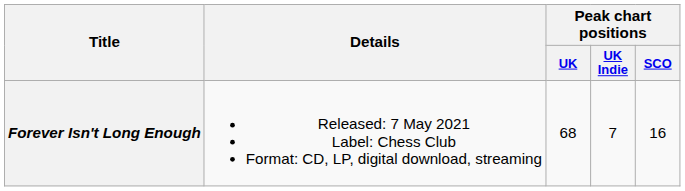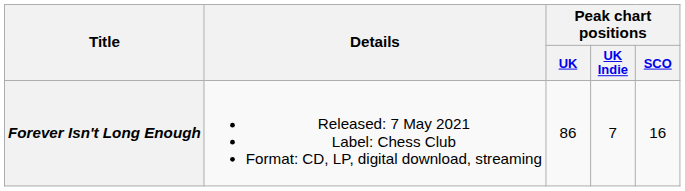 <table class="wikitable plainrowheaders" style="text-align:center;">
 <tr>
 <th scope="col" rowspan="2">Title</th>
 <th scope="col" rowspan="2">Details</th>
 <th scope="col" colspan="3">Peak chart positions</th>
 </tr>
 <tr>
 <th scope="col" style="width:3em;font-size:85%;"><a href='#'>UK</a><br></th>
 <th scope="col" style="width:3em;font-size:85%;"><a href='#'>UK<br>Indie</a><br></th>
 <th scope="col" style="width:3em;font-size:85%;"><a href='#'>SCO</a></th>
 </tr>
 <tr>
 <th scope="row"><em>Forever Isn't Long Enough</em></th>
 <td><br><ul><li>Released: 7 May 2021</li><li>Label: Chess Club</li><li>Format: CD, LP, digital download, streaming</li></ul></td>
-<td>68</td>
+<td>86</td>
 <td>7</td>
 <td>16</td>
 </tr>
 </table>
